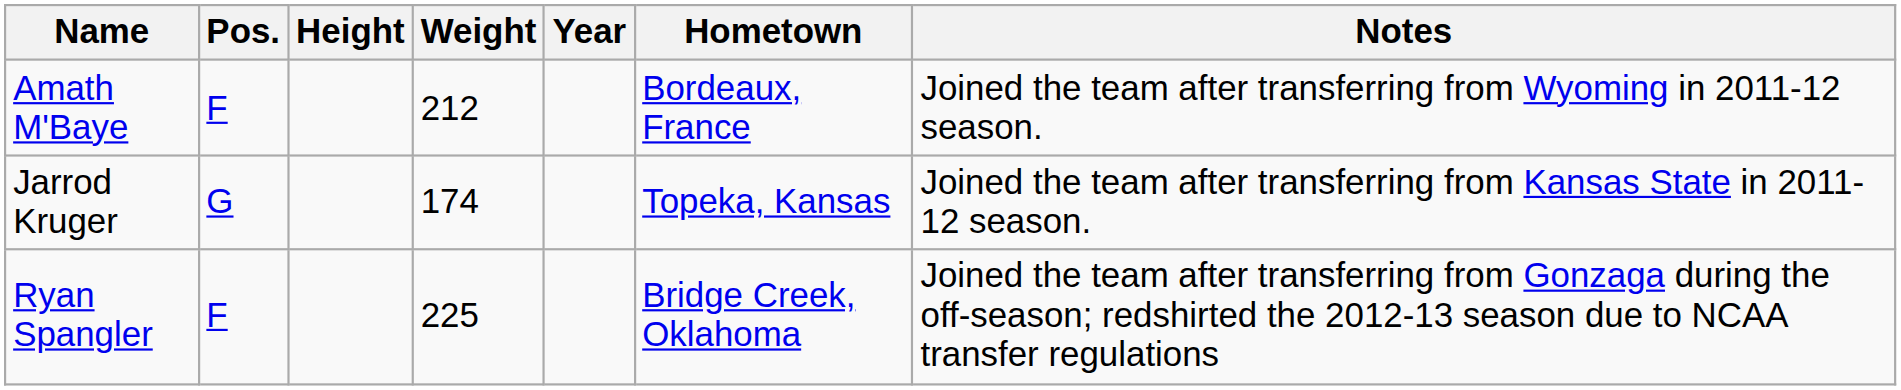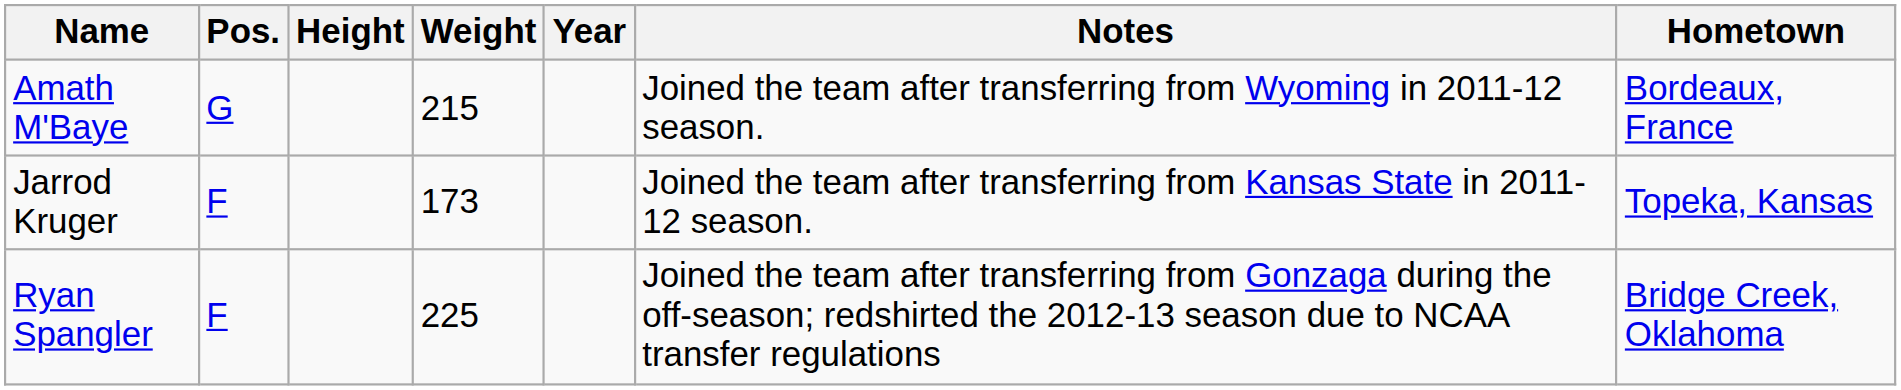 <table class="wikitable sortable" border="1">
 <tr>
 <th>Name</th>
 <th>Pos.</th>
 <th>Height</th>
 <th>Weight</th>
 <th>Year</th>
+<th class="unsortable">Notes</th>
 <th>Hometown</th>
-<th class="unsortable">Notes</th>
 </tr>
 <tr>
 <td><a href='#'>Amath M'Baye</a></td>
-<td><a href='#'>F</a></td>
+<td><a href='#'>G</a></td>
 <td></td>
-<td>212</td>
+<td>215</td>
 <td></td>
+<td>Joined the team after transferring from <a href='#'>Wyoming</a> in 2011-12 season.</td>
 <td><a href='#'>Bordeaux, France</a></td>
-<td>Joined the team after transferring from <a href='#'>Wyoming</a> in 2011-12 season.</td>
 </tr>
 <tr>
 <td>Jarrod Kruger</td>
-<td><a href='#'>G</a></td>
+<td><a href='#'>F</a></td>
 <td></td>
-<td>174</td>
+<td>173</td>
 <td></td>
+<td>Joined the team after transferring from <a href='#'>Kansas State</a> in 2011-12 season.</td>
 <td><a href='#'>Topeka, Kansas</a></td>
-<td>Joined the team after transferring from <a href='#'>Kansas State</a> in 2011-12 season.</td>
 </tr>
 <tr>
 <td><a href='#'>Ryan Spangler</a></td>
 <td><a href='#'>F</a></td>
 <td></td>
 <td>225</td>
 <td></td>
+<td>Joined the team after transferring from <a href='#'>Gonzaga</a> during the off-season; redshirted the 2012-13 season due to NCAA transfer regulations </td>
 <td><a href='#'>Bridge Creek, Oklahoma</a></td>
-<td>Joined the team after transferring from <a href='#'>Gonzaga</a> during the off-season; redshirted the 2012-13 season due to NCAA transfer regulations </td>
 </tr>
 </table>
